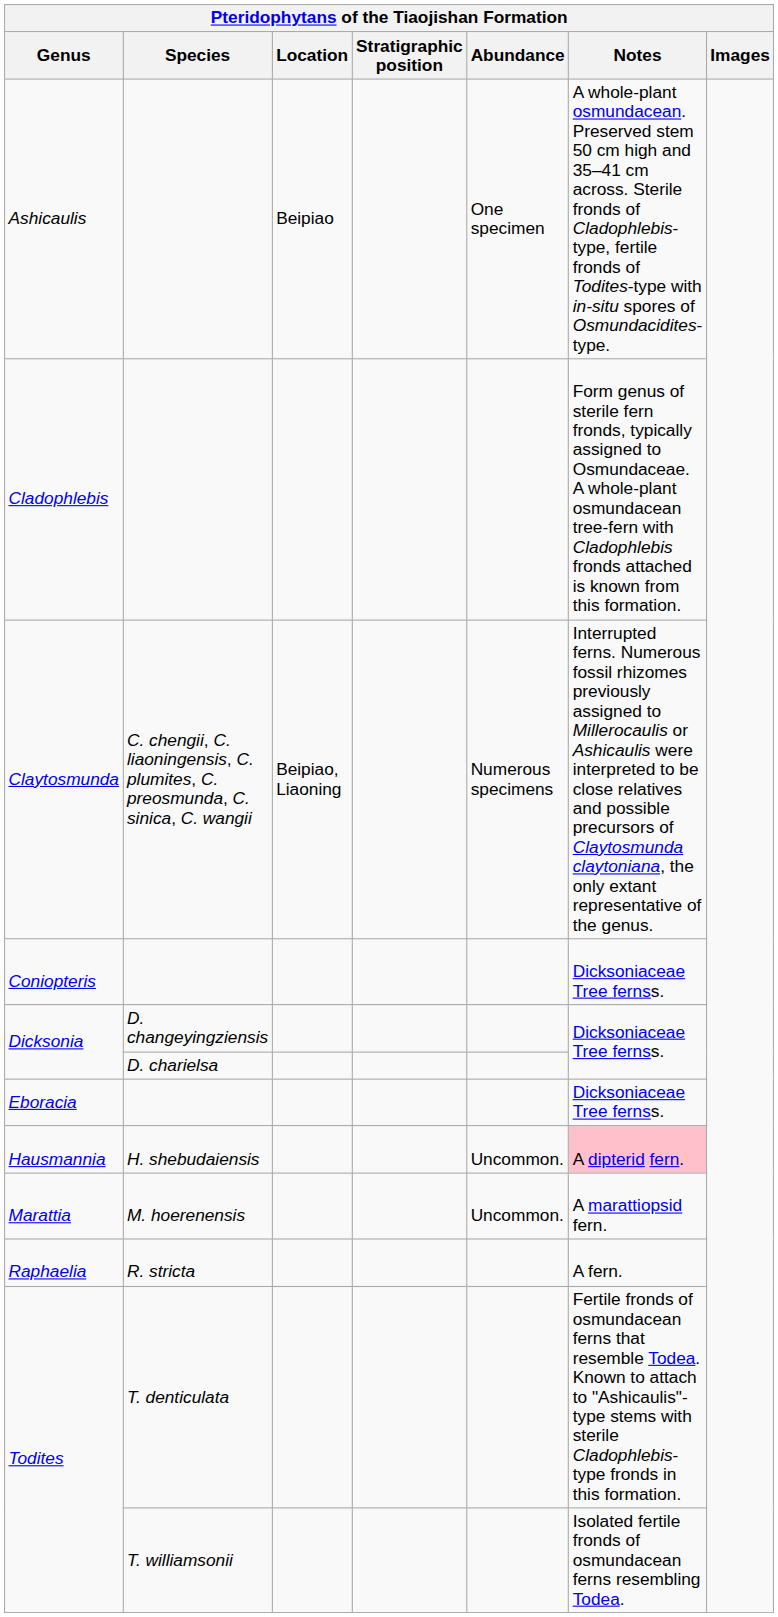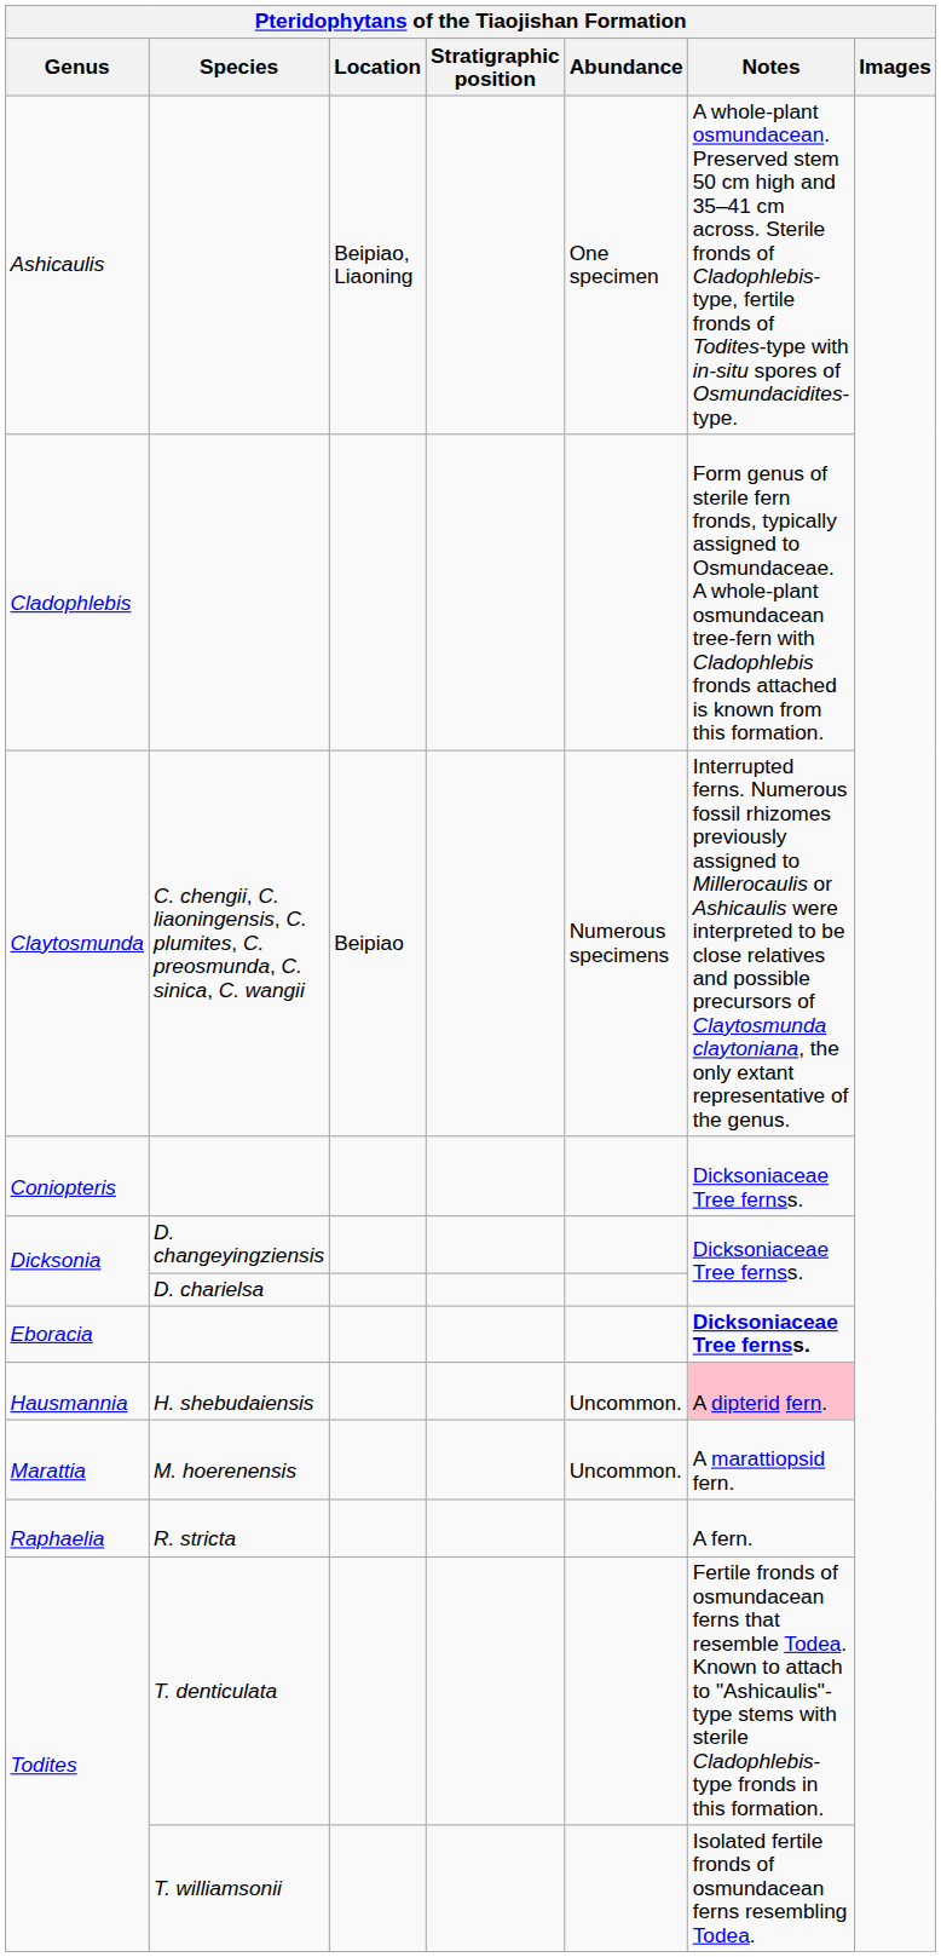 <table class="wikitable" align="center" width="100%">
 <tr>
 <th colspan="7" align="center"><strong><a href='#'>Pteridophytans</a> of the Tiaojishan Formation</strong></th>
 </tr>
 <tr>
 <th>Genus</th>
 <th>Species</th>
 <th>Location</th>
 <th>Stratigraphic position</th>
 <th>Abundance</th>
 <th>Notes</th>
 <th>Images</th>
 </tr>
 <tr>
 <td><em>Ashicaulis</em></td>
 <td></td>
-<td>Beipiao</td>
+<td>Beipiao, Liaoning</td>
 <td></td>
 <td>One specimen</td>
 <td>A whole-plant <a href='#'>osmundacean</a>. Preserved stem 50 cm high and 35–41 cm across. Sterile fronds of <em>Cladophlebis</em>-type, fertile fronds of <em>Todites</em>-type with <em>in-situ</em> spores of <em>Osmundacidites</em>-type.</td>
 <td rowspan="99"></td>
 </tr>
 <tr>
 <td><br><em><a href='#'>Cladophlebis</a></em></td>
 <td></td>
 <td></td>
 <td></td>
 <td></td>
 <td><br>Form genus of sterile fern fronds, typically assigned to Osmundaceae. A whole-plant osmundacean tree-fern with <em>Cladophlebis</em> fronds attached is known from this formation.</td>
 </tr>
 <tr>
 <td><em><a href='#'>Claytosmunda</a></em></td>
 <td><em>C. chengii</em>, <em>C. liaoningensis</em>, <em>C. plumites</em>, <em>C. preosmunda</em>, <em>C. sinica</em>, <em>C. wangii</em></td>
-<td>Beipiao, Liaoning</td>
+<td>Beipiao</td>
 <td></td>
 <td>Numerous specimens</td>
 <td>Interrupted ferns. Numerous fossil rhizomes previously assigned to <em>Millerocaulis</em> or <em>Ashicaulis</em> were interpreted to be close relatives and possible precursors of <em><a href='#'>Claytosmunda claytoniana</a></em>, the only extant representative of the genus.</td>
 </tr>
 <tr>
 <td><br><em><a href='#'>Coniopteris</a></em></td>
 <td></td>
 <td></td>
 <td></td>
 <td></td>
 <td><br><a href='#'>Dicksoniaceae</a>  <a href='#'>Tree ferns</a>s.</td>
 </tr>
 <tr>
 <td rowspan="2"><em><a href='#'>Dicksonia</a></em></td>
 <td><em>D. changeyingziensis</em></td>
 <td></td>
 <td></td>
 <td></td>
 <td rowspan="2"><a href='#'>Dicksoniaceae</a> <a href='#'>Tree ferns</a>s.</td>
 </tr>
 <tr>
 <td><em>D. charielsa</em></td>
 <td></td>
 <td></td>
 <td></td>
 </tr>
 <tr>
 <td><em><a href='#'>Eboracia</a></em></td>
 <td></td>
 <td></td>
 <td></td>
 <td></td>
-<td><a href='#'>Dicksoniaceae</a> <a href='#'>Tree ferns</a>s.</td>
+<td><strong><a href='#'>Dicksoniaceae</a> <a href='#'>Tree ferns</a>s.</strong></td>
 </tr>
 <tr>
 <td><br><em><a href='#'>Hausmannia</a></em></td>
 <td><br><em>H. shebudaiensis</em></td>
 <td></td>
 <td></td>
 <td><br>Uncommon.</td>
 <td style="background: pink;"><br>A <a href='#'>dipterid</a> <a href='#'>fern</a>.</td>
 </tr>
 <tr>
 <td><br><em><a href='#'>Marattia</a></em></td>
 <td><br><em>M. hoerenensis</em></td>
 <td></td>
 <td></td>
 <td><br>Uncommon.</td>
 <td><br>A <a href='#'>marattiopsid</a> fern.</td>
 </tr>
 <tr>
 <td><br><em><a href='#'>Raphaelia</a></em></td>
 <td><br><em>R. stricta</em></td>
 <td></td>
 <td></td>
 <td></td>
 <td><br>A fern.</td>
 </tr>
 <tr>
 <td rowspan="2"><br><em><a href='#'>Todites</a></em></td>
 <td><em>T. denticulata</em></td>
 <td></td>
 <td></td>
 <td></td>
 <td>Fertile fronds of osmundacean ferns that resemble <a href='#'>Todea</a>. Known to attach to "Ashicaulis"-type stems with sterile <em>Cladophlebis</em>-type fronds in this formation.</td>
 </tr>
 <tr>
 <td><em>T. williamsonii</em></td>
 <td></td>
 <td></td>
 <td></td>
 <td>Isolated fertile fronds of osmundacean ferns resembling <a href='#'>Todea</a>.</td>
 </tr>
 <tr>
 </tr>
 </table>
